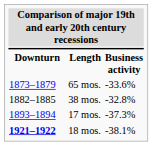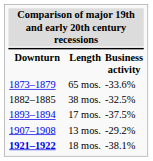 <table class="infobox" style="float:right; clear:right; margin-left:1em; margin-right:0em; font-size:90%; width:150pt;">
 <tr>
 <th style="background:#DCDCDC;" colspan="3">Comparison of major 19th and early 20th century recessions</th>
 </tr>
 <tr>
 <th style="background:#000000;" colspan="3"></th>
 </tr>
 <tr>
 <th width="90pt">Downturn</th>
 <th width="50pt">Length</th>
 <th width="40pt">Business activity</th>
 </tr>
 <tr>
 <td><a href='#'>1873–1879</a></td>
 <td>65 mos.</td>
 <td>-33.6%</td>
 </tr>
 <tr>
 <td>1882–1885</td>
 <td>38 mos.</td>
-<td>-32.8%</td>
+<td>-32.5%</td>
 </tr>
 <tr>
 <td><a href='#'>1893–1894</a></td>
 <td>17 mos.</td>
-<td>-37.3%</td>
+<td>-37.5%</td>
+</tr>
+<tr>
+<td><a href='#'>1907–1908</a></td>
+<td>13 mos.</td>
+<td>-29.2%</td>
 </tr>
 <tr>
 <td><strong><a href='#'>1921–1922</a></strong></td>
 <td>18 mos.</td>
 <td>-38.1%</td>
 </tr>
 </table>
